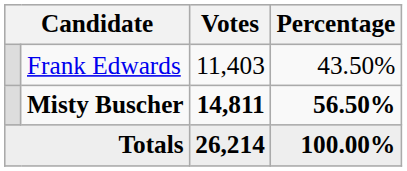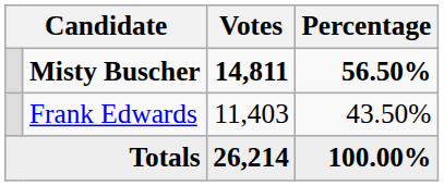 <table class="wikitable">
 <tr style="text-align:center;">
 <th colspan=2>Candidate</th>
 <th>Votes</th>
 <th>Percentage</th>
 </tr>
 <tr>
 <th style="background:#ddd; width:3px;"></th>
+<td><strong>Misty Buscher</strong></td>
+<td style="text-align:right;"><strong>14,811</strong></td>
+<td style="text-align:right;"><strong>56.50%</strong></td>
+</tr>
+<tr>
+<th style="background:#ddd; width:3px;"></th>
 <td><a href='#'>Frank Edwards</a></td>
 <td style="text-align:right;">11,403</td>
 <td style="text-align:right;">43.50%</td>
-</tr>
-<tr>
-<th style="background:#ddd; width:3px;"></th>
-<td><strong>Misty Buscher</strong></td>
-<td style="text-align:right;"><strong>14,811</strong></td>
-<td style="text-align:right;"><strong>56.50%</strong></td>
 </tr>
 <tr style="background:#eee; text-align:right;">
 <td colspan="2"><strong>Totals</strong></td>
 <td><strong>26,214</strong></td>
 <td><strong>100.00%</strong></td>
 </tr>
 </table>
